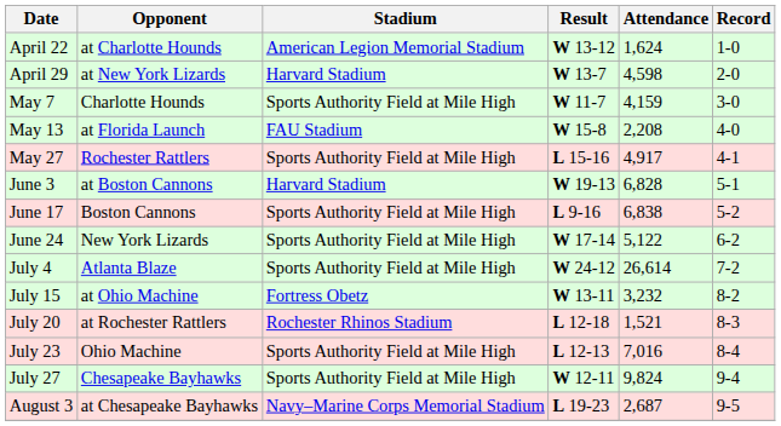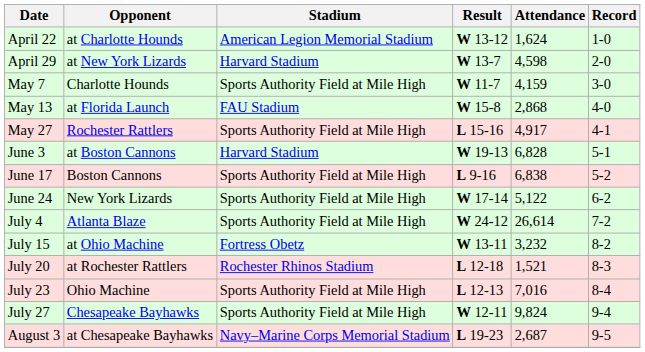 <table class="wikitable">
 <tr>
 <th>Date</th>
 <th>Opponent</th>
 <th>Stadium</th>
 <th>Result</th>
 <th>Attendance</th>
 <th>Record</th>
 </tr>
 <tr bgcolor="DDFFDD">
 <td>April 22</td>
 <td>at <a href='#'>Charlotte Hounds</a></td>
 <td><a href='#'>American Legion Memorial Stadium</a></td>
 <td><strong>W</strong> 13-12</td>
 <td>1,624</td>
 <td>1-0</td>
 </tr>
 <tr bgcolor="DDFFDD">
 <td>April 29</td>
 <td>at <a href='#'>New York Lizards</a></td>
 <td><a href='#'>Harvard Stadium</a></td>
 <td><strong>W</strong> 13-7</td>
 <td>4,598</td>
 <td>2-0</td>
 </tr>
 <tr bgcolor="DDFFDD">
 <td>May 7</td>
 <td>Charlotte Hounds</td>
 <td>Sports Authority Field at Mile High</td>
 <td><strong>W</strong> 11-7</td>
 <td>4,159</td>
 <td>3-0</td>
 </tr>
 <tr bgcolor="DDFFDD">
 <td>May 13</td>
 <td>at <a href='#'>Florida Launch</a></td>
 <td><a href='#'>FAU Stadium</a></td>
 <td><strong>W</strong> 15-8</td>
-<td>2,208</td>
+<td>2,868</td>
 <td>4-0</td>
 </tr>
 <tr bgcolor="FFDDDD">
 <td>May 27</td>
 <td><a href='#'>Rochester Rattlers</a></td>
 <td>Sports Authority Field at Mile High</td>
 <td><strong>L</strong> 15-16</td>
 <td>4,917</td>
 <td>4-1</td>
 </tr>
 <tr bgcolor="DDFFDD">
 <td>June 3</td>
 <td>at <a href='#'>Boston Cannons</a></td>
 <td><a href='#'>Harvard Stadium</a></td>
 <td><strong>W</strong> 19-13</td>
 <td>6,828</td>
 <td>5-1</td>
 </tr>
 <tr bgcolor="FFDDDD">
 <td>June 17</td>
 <td>Boston Cannons</td>
 <td>Sports Authority Field at Mile High</td>
 <td><strong>L</strong> 9-16</td>
 <td>6,838</td>
 <td>5-2</td>
 </tr>
 <tr bgcolor="DDFFDD">
 <td>June 24</td>
 <td>New York Lizards</td>
 <td>Sports Authority Field at Mile High</td>
 <td><strong>W</strong> 17-14</td>
 <td>5,122</td>
 <td>6-2</td>
 </tr>
 <tr bgcolor="DDFFDD">
 <td>July 4</td>
 <td><a href='#'>Atlanta Blaze</a></td>
 <td>Sports Authority Field at Mile High</td>
 <td><strong>W</strong> 24-12</td>
 <td>26,614</td>
 <td>7-2</td>
 </tr>
 <tr bgcolor="DDFFDD">
 <td>July 15</td>
 <td>at <a href='#'>Ohio Machine</a></td>
 <td><a href='#'>Fortress Obetz</a></td>
 <td><strong>W</strong> 13-11</td>
 <td>3,232</td>
 <td>8-2</td>
 </tr>
 <tr bgcolor="FFDDDD">
 <td>July 20</td>
 <td>at Rochester Rattlers</td>
 <td><a href='#'>Rochester Rhinos Stadium</a></td>
 <td><strong>L</strong> 12-18</td>
 <td>1,521</td>
 <td>8-3</td>
 </tr>
 <tr bgcolor="FFDDDD">
 <td>July 23</td>
 <td>Ohio Machine</td>
 <td>Sports Authority Field at Mile High</td>
 <td><strong>L</strong> 12-13</td>
 <td>7,016</td>
 <td>8-4</td>
 </tr>
 <tr bgcolor="DDFFDD">
 <td>July 27</td>
 <td><a href='#'>Chesapeake Bayhawks</a></td>
 <td>Sports Authority Field at Mile High</td>
 <td><strong>W</strong> 12-11 </td>
 <td>9,824</td>
 <td>9-4</td>
 </tr>
 <tr bgcolor="FFDDDD">
 <td>August 3</td>
 <td>at Chesapeake Bayhawks</td>
 <td><a href='#'>Navy–Marine Corps Memorial Stadium</a></td>
 <td><strong>L</strong> 19-23</td>
 <td>2,687</td>
 <td>9-5</td>
 </tr>
 <tr>
 </tr>
 </table>
